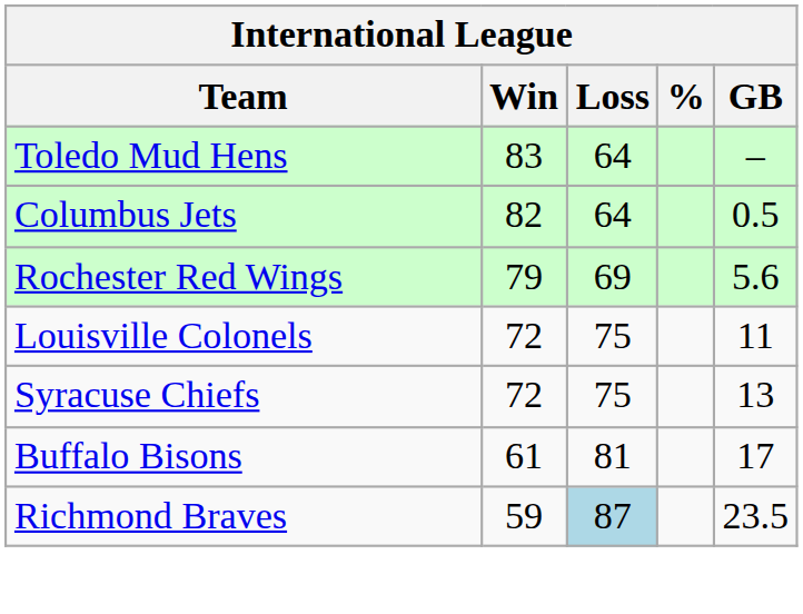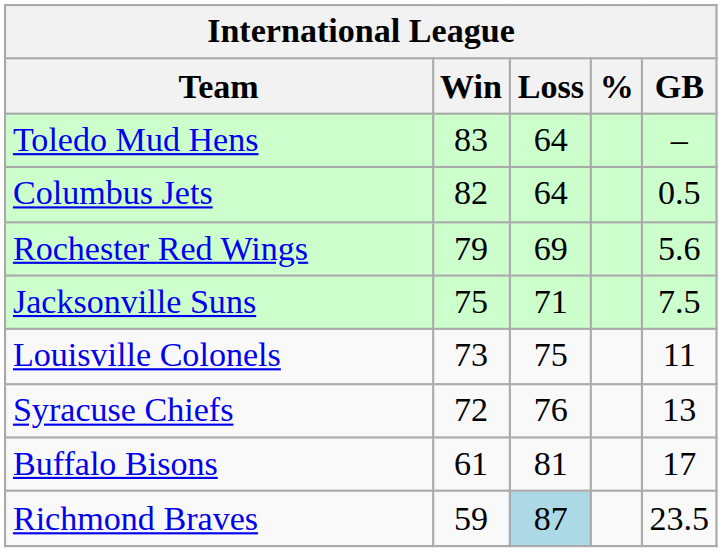 <table class="wikitable">
 <tr>
 <th colspan="5">International League</th>
 </tr>
 <tr>
 <th width="60%">Team</th>
 <th>Win</th>
 <th>Loss</th>
 <th>%</th>
 <th>GB</th>
 </tr>
 <tr align=center bgcolor=ccffcc>
 <td align=left><a href='#'>Toledo Mud Hens</a></td>
 <td>83</td>
 <td>64</td>
 <td></td>
 <td>–</td>
 </tr>
 <tr align=center bgcolor=ccffcc>
 <td align=left><a href='#'>Columbus Jets</a></td>
 <td>82</td>
 <td>64</td>
 <td></td>
 <td>0.5</td>
 </tr>
 <tr align=center bgcolor=ccffcc>
 <td align=left><a href='#'>Rochester Red Wings</a></td>
 <td>79</td>
 <td>69</td>
 <td></td>
 <td>5.6</td>
 </tr>
+<tr align=center bgcolor=ccffcc>
+<td align=left><a href='#'>Jacksonville Suns</a></td>
+<td>75</td>
+<td>71</td>
+<td></td>
+<td>7.5</td>
+</tr>
 <tr align=center>
 <td align=left><a href='#'>Louisville Colonels</a></td>
-<td>72</td>
+<td>73</td>
 <td>75</td>
 <td></td>
 <td>11</td>
 </tr>
 <tr align=center>
 <td align=left><a href='#'>Syracuse Chiefs</a></td>
 <td>72</td>
-<td>75</td>
+<td>76</td>
 <td></td>
 <td>13</td>
 </tr>
 <tr align=center>
 <td align=left><a href='#'>Buffalo Bisons</a></td>
 <td>61</td>
 <td>81</td>
 <td></td>
 <td>17</td>
 </tr>
 <tr align=center>
 <td align=left><a href='#'>Richmond Braves</a></td>
 <td>59</td>
 <td style="background: lightblue;">87</td>
 <td></td>
 <td>23.5</td>
 </tr>
 </table>
